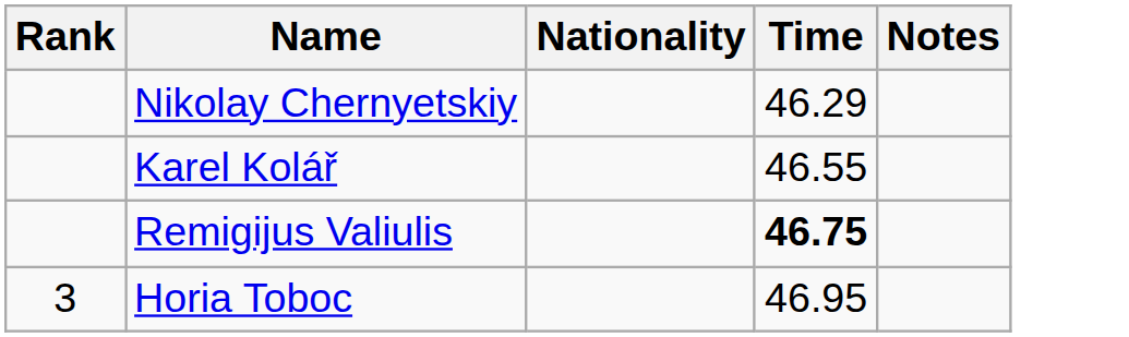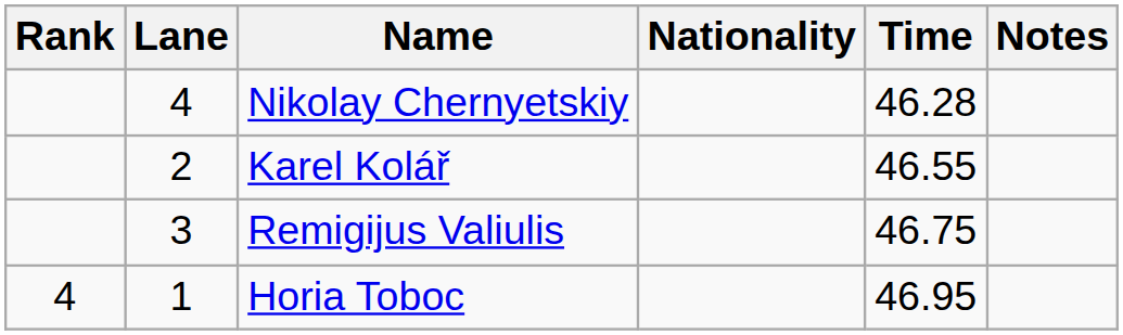 <table class="wikitable sortable" style="text-align:center">
 <tr>
 <th>Rank</th>
+<th>Lane</th>
 <th>Name</th>
 <th>Nationality</th>
 <th>Time</th>
 <th>Notes</th>
 </tr>
 <tr>
 <td></td>
+<td>4</td>
 <td align="left"><a href='#'>Nikolay Chernyetskiy</a></td>
 <td align=left></td>
-<td>46.29</td>
+<td>46.28</td>
 <td></td>
 </tr>
 <tr>
 <td></td>
+<td>2</td>
 <td align="left"><a href='#'>Karel Kolář</a></td>
 <td align=left></td>
 <td>46.55</td>
 <td></td>
 </tr>
 <tr>
 <td></td>
+<td>3</td>
 <td align="left"><a href='#'>Remigijus Valiulis</a></td>
 <td align=left></td>
-<td><strong>46.75</strong></td>
+<td>46.75</td>
 <td></td>
 </tr>
 <tr>
-<td>3</td>
+<td>4</td>
+<td>1</td>
 <td align="left"><a href='#'>Horia Toboc</a></td>
 <td align=left></td>
 <td>46.95</td>
 <td></td>
 </tr>
 </table>
